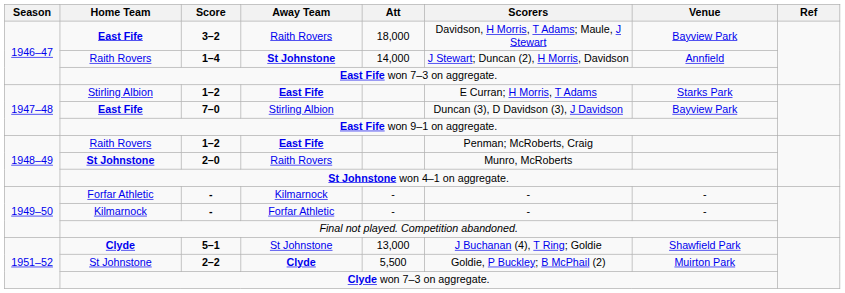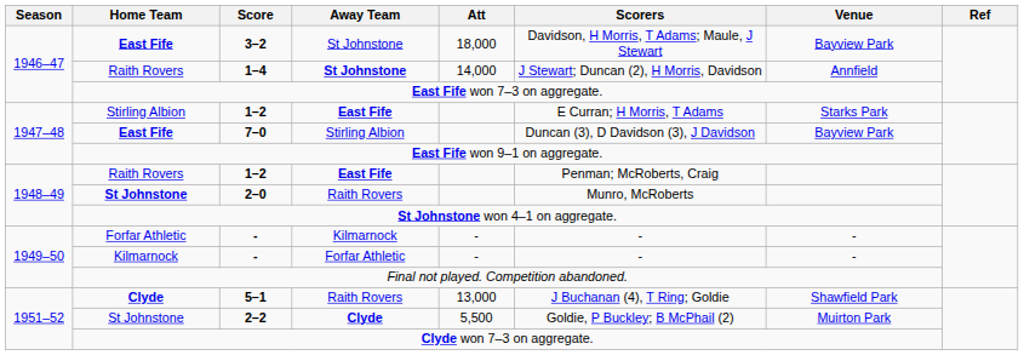 <table class="wikitable">
 <tr align=center>
 <th width=1%>Season</th>
 <th width=5%>Home Team</th>
 <th width=2%>Score</th>
 <th width=5%>Away Team</th>
 <th width=2%>Att</th>
 <th width=10%>Scorers</th>
 <th width=7%>Venue</th>
 <th width=3%>Ref</th>
 </tr>
 <tr align=center>
 <td rowspan=3><a href='#'>1946–47</a></td>
 <td><strong><a href='#'>East Fife</a></strong></td>
 <td><strong>3–2</strong></td>
-<td><a href='#'>Raith Rovers</a></td>
+<td><a href='#'>St Johnstone</a></td>
 <td>18,000</td>
 <td>Davidson, <a href='#'>H Morris</a>, <a href='#'>T Adams</a>; Maule, <a href='#'>J Stewart</a></td>
 <td><a href='#'>Bayview Park</a></td>
 <td rowspan=3></td>
 </tr>
 <tr align=center>
 <td><a href='#'>Raith Rovers</a></td>
 <td><strong>1–4</strong></td>
 <td><strong><a href='#'>St Johnstone</a></strong></td>
 <td>14,000</td>
 <td><a href='#'>J Stewart</a>; Duncan (2), <a href='#'>H Morris</a>, Davidson</td>
 <td><a href='#'>Annfield</a></td>
 </tr>
 <tr align=center>
 <td colspan=6><strong><a href='#'>East Fife</a></strong> won 7–3 on aggregate.</td>
 </tr>
 <tr align=center>
 <td rowspan=3><a href='#'>1947–48</a></td>
 <td><a href='#'>Stirling Albion</a></td>
 <td><strong>1–2</strong></td>
 <td><strong><a href='#'>East Fife</a></strong></td>
 <td></td>
 <td>E Curran; <a href='#'>H Morris</a>, <a href='#'>T Adams</a></td>
 <td><a href='#'>Starks Park</a></td>
 <td rowspan=3></td>
 </tr>
 <tr align=center>
 <td><strong><a href='#'>East Fife</a></strong></td>
 <td><strong>7–0</strong></td>
 <td><a href='#'>Stirling Albion</a></td>
 <td></td>
 <td>Duncan (3), D Davidson (3), <a href='#'>J Davidson</a></td>
 <td><a href='#'>Bayview Park</a></td>
 </tr>
 <tr align=center>
 <td colspan=6><strong><a href='#'>East Fife</a></strong> won 9–1 on aggregate.</td>
 </tr>
 <tr align=center>
 <td rowspan=3><a href='#'>1948–49</a></td>
 <td><a href='#'>Raith Rovers</a></td>
 <td><strong>1–2</strong></td>
 <td><strong><a href='#'>East Fife</a></strong></td>
 <td></td>
 <td>Penman; McRoberts, Craig</td>
 <td></td>
 <td rowspan=3></td>
 </tr>
 <tr align=center>
 <td><strong><a href='#'>St Johnstone</a></strong></td>
 <td><strong>2–0</strong></td>
 <td><a href='#'>Raith Rovers</a></td>
 <td></td>
 <td>Munro, McRoberts</td>
 <td></td>
 </tr>
 <tr align=center>
 <td colspan=6><strong><a href='#'>St Johnstone</a></strong> won 4–1 on aggregate.</td>
 </tr>
 <tr align=center>
 <td rowspan=3><a href='#'>1949–50</a></td>
 <td><a href='#'>Forfar Athletic</a></td>
 <td><strong>-</strong></td>
 <td><a href='#'>Kilmarnock</a></td>
 <td>-</td>
 <td>-</td>
 <td>-</td>
 <td rowspan=3></td>
 </tr>
 <tr align=center>
 <td><a href='#'>Kilmarnock</a></td>
 <td><strong>-</strong></td>
 <td><a href='#'>Forfar Athletic</a></td>
 <td>-</td>
 <td>-</td>
 <td>-</td>
 </tr>
 <tr align=center>
 <td colspan=6><em>Final not played. Competition abandoned.</em></td>
 </tr>
 <tr align=center>
 <td rowspan=3><a href='#'>1951–52</a></td>
 <td><strong><a href='#'>Clyde</a></strong></td>
 <td><strong>5–1</strong></td>
-<td><a href='#'>St Johnstone</a></td>
+<td><a href='#'>Raith Rovers</a></td>
 <td>13,000</td>
 <td><a href='#'>J Buchanan</a> (4), <a href='#'>T Ring</a>; Goldie</td>
 <td><a href='#'>Shawfield Park</a></td>
 <td rowspan=3></td>
 </tr>
 <tr align=center>
 <td><a href='#'>St Johnstone</a></td>
 <td><strong>2–2</strong></td>
 <td><strong><a href='#'>Clyde</a></strong></td>
 <td>5,500</td>
 <td>Goldie, <a href='#'> P Buckley</a>; <a href='#'>B McPhail</a> (2)</td>
 <td><a href='#'>Muirton Park</a></td>
 </tr>
 <tr align=center>
 <td colspan=6><strong><a href='#'>Clyde</a></strong> won 7–3 on aggregate.</td>
 </tr>
 </table>
